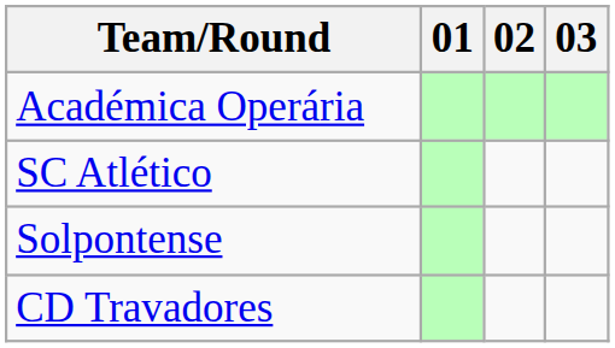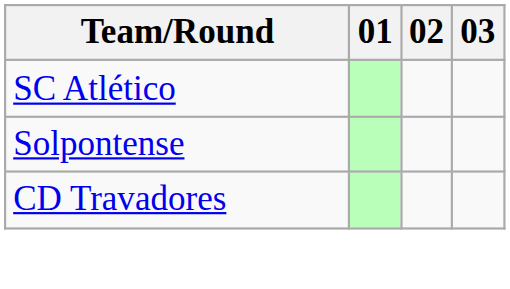 <table class="wikitable sortable">
 <tr>
 <th width="150" align=center>Team/Round</th>
 <th align=center>01</th>
 <th align=center>02</th>
 <th align=center>03</th>
-</tr>
-<tr>
-<td align="left"><a href='#'>Académica Operária</a></td>
-<td style="background: #B9FFB9"></td>
-<td style="background: #B9FFB9"></td>
-<td style="background: #B9FFB9"></td>
 </tr>
 <tr>
 <td align="left"><a href='#'>SC Atlético</a></td>
 <td style="background: #B9FFB9"></td>
 <td></td>
 <td></td>
 </tr>
 <tr>
 <td align="left"><a href='#'>Solpontense</a></td>
 <td style="background: #B9FFB9"></td>
 <td></td>
 <td></td>
 </tr>
 <tr>
 <td align="left"><a href='#'>CD Travadores</a></td>
 <td style="background: #B9FFB9"></td>
 <td></td>
 <td></td>
 </tr>
 </table>
